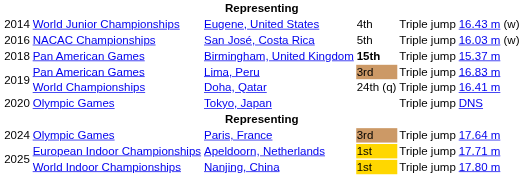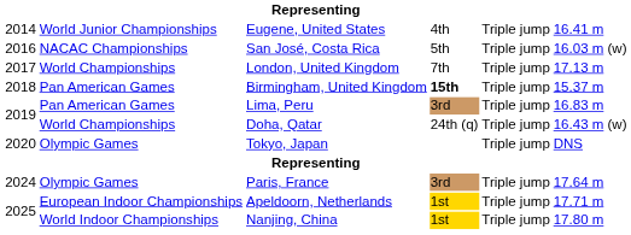 <table>
 <tr>
 <th colspan="6">Representing </th>
 </tr>
 <tr>
 <td>2014</td>
 <td><a href='#'>World Junior Championships</a></td>
 <td><a href='#'>Eugene, United States</a></td>
 <td>4th</td>
 <td>Triple jump</td>
-<td><a href='#'>16.43 m</a> (w)</td>
+<td><a href='#'>16.41 m</a></td>
 </tr>
 <tr>
 <td>2016</td>
 <td><a href='#'>NACAC Championships</a></td>
 <td><a href='#'>San José, Costa Rica</a></td>
 <td>5th</td>
 <td>Triple jump</td>
 <td><a href='#'>16.03 m</a> (w)</td>
+</tr>
+<tr>
+<td>2017</td>
+<td><a href='#'>World Championships</a></td>
+<td><a href='#'>London, United Kingdom</a></td>
+<td>7th</td>
+<td>Triple jump</td>
+<td><a href='#'>17.13 m</a></td>
 </tr>
 <tr>
 <td>2018</td>
 <td><a href='#'>Pan American Games</a></td>
 <td><a href='#'>Birmingham, United Kingdom</a></td>
 <td><strong>15th</strong></td>
 <td>Triple jump</td>
 <td><a href='#'>15.37 m</a></td>
 </tr>
 <tr>
 <td rowspan=2>2019</td>
 <td><a href='#'>Pan American Games</a></td>
 <td><a href='#'>Lima, Peru</a></td>
 <td bgcolor=cc9966>3rd</td>
 <td>Triple jump</td>
 <td><a href='#'>16.83 m</a></td>
 </tr>
 <tr>
 <td><a href='#'>World Championships</a></td>
 <td><a href='#'>Doha, Qatar</a></td>
 <td>24th (q)</td>
 <td>Triple jump</td>
-<td><a href='#'>16.41 m</a></td>
+<td><a href='#'>16.43 m</a> (w)</td>
 </tr>
 <tr>
 <td>2020</td>
 <td><a href='#'>Olympic Games</a></td>
 <td><a href='#'>Tokyo, Japan</a></td>
 <td></td>
 <td>Triple jump</td>
 <td><a href='#'>DNS</a></td>
 </tr>
 <tr>
 <th colspan="6">Representing </th>
 </tr>
 <tr>
 <td>2024</td>
 <td><a href='#'>Olympic Games</a></td>
 <td><a href='#'>Paris, France</a></td>
 <td bgcolor=cc9966>3rd</td>
 <td>Triple jump</td>
 <td><a href='#'>17.64 m</a></td>
 </tr>
 <tr>
 <td rowspan=2>2025</td>
 <td><a href='#'>European Indoor Championships</a></td>
 <td><a href='#'>Apeldoorn, Netherlands</a></td>
 <td bgcolor=gold>1st</td>
 <td>Triple jump</td>
 <td><a href='#'>17.71 m</a></td>
 </tr>
 <tr>
 <td><a href='#'>World Indoor Championships</a></td>
 <td><a href='#'>Nanjing, China</a></td>
 <td bgcolor=gold>1st</td>
 <td>Triple jump</td>
 <td><a href='#'>17.80 m</a></td>
 </tr>
 </table>
